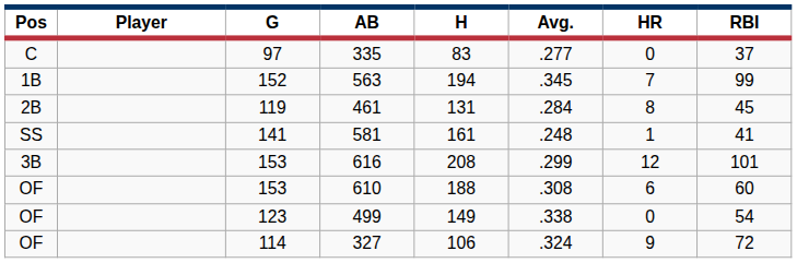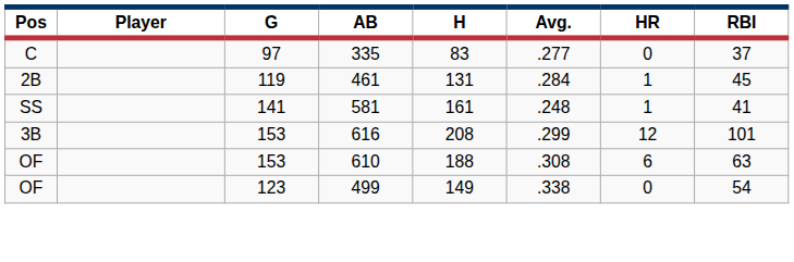 <table class="wikitable sortable">
 <tr>
 <th style="background:#FFFFFF; border-top:#023465 5px solid; border-bottom:#ba313c 5px solid;" width="5%">Pos</th>
 <th style="background:#FFFFFF; border-top:#023465 5px solid; border-bottom:#ba313c 5px solid;" width="16%">Player</th>
 <th style="background:#FFFFFF; border-top:#023465 5px solid; border-bottom:#ba313c 5px solid;" width="9%">G</th>
 <th style="background:#FFFFFF; border-top:#023465 5px solid; border-bottom:#ba313c 5px solid;" width="9%">AB</th>
 <th style="background:#FFFFFF; border-top:#023465 5px solid; border-bottom:#ba313c 5px solid;" width="9%">H</th>
 <th style="background:#FFFFFF; border-top:#023465 5px solid; border-bottom:#ba313c 5px solid;" width="9%">Avg.</th>
 <th style="background:#FFFFFF; border-top:#023465 5px solid; border-bottom:#ba313c 5px solid;" width="9%">HR</th>
 <th style="background:#FFFFFF; border-top:#023465 5px solid; border-bottom:#ba313c 5px solid;" width="9%">RBI</th>
 </tr>
 <tr align="center">
 <td>C</td>
 <td></td>
 <td>97</td>
 <td>335</td>
 <td>83</td>
 <td>.277</td>
 <td>0</td>
 <td>37</td>
 </tr>
 <tr align="center">
-<td>1B</td>
-<td></td>
-<td>152</td>
-<td>563</td>
-<td>194</td>
-<td>.345</td>
-<td>7</td>
-<td>99</td>
-</tr>
-<tr align="center">
 <td>2B</td>
 <td></td>
 <td>119</td>
 <td>461</td>
 <td>131</td>
 <td>.284</td>
-<td>8</td>
+<td>1</td>
 <td>45</td>
 </tr>
 <tr align="center">
 <td>SS</td>
 <td></td>
 <td>141</td>
 <td>581</td>
 <td>161</td>
 <td>.248</td>
 <td>1</td>
 <td>41</td>
 </tr>
 <tr align="center">
 <td>3B</td>
 <td></td>
 <td>153</td>
 <td>616</td>
 <td>208</td>
 <td>.299</td>
 <td>12</td>
 <td>101</td>
 </tr>
 <tr align="center">
 <td>OF</td>
 <td></td>
 <td>153</td>
 <td>610</td>
 <td>188</td>
 <td>.308</td>
 <td>6</td>
-<td>60</td>
+<td>63</td>
 </tr>
 <tr align="center">
 <td>OF</td>
 <td></td>
 <td>123</td>
 <td>499</td>
 <td>149</td>
 <td>.338</td>
 <td>0</td>
 <td>54</td>
 </tr>
-<tr align="center">
-<td>OF</td>
-<td></td>
-<td>114</td>
-<td>327</td>
-<td>106</td>
-<td>.324</td>
-<td>9</td>
-<td>72</td>
-</tr>
 </table>
